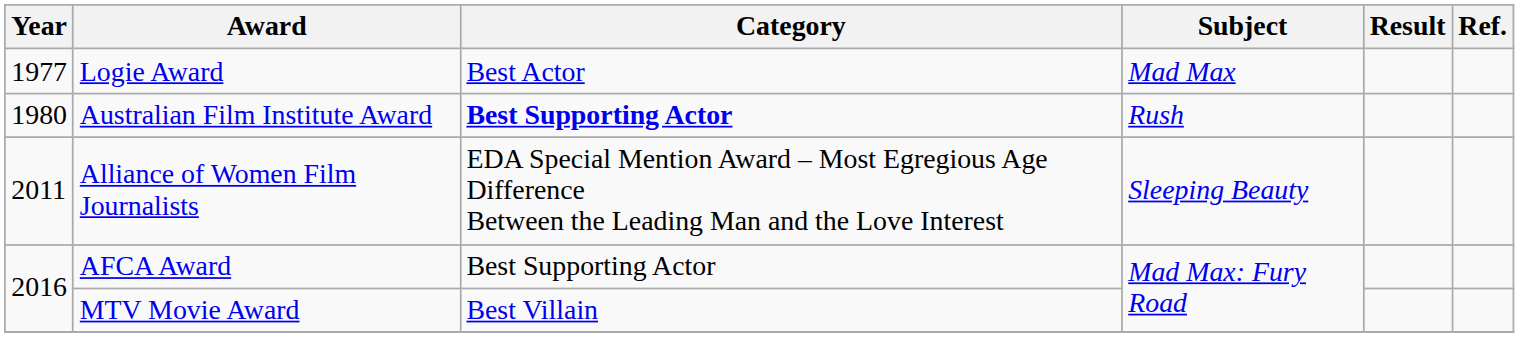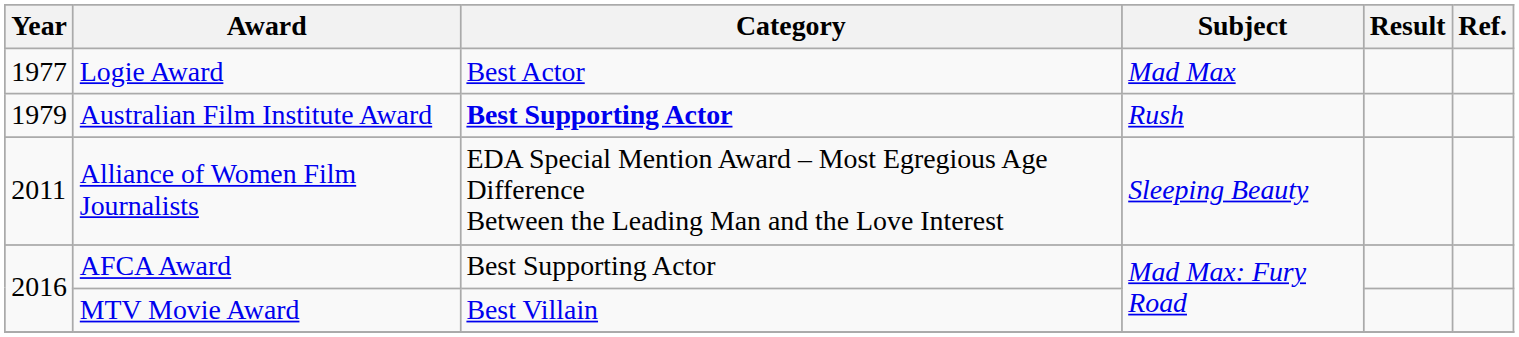 <table class="wikitable">
 <tr>
 <th>Year</th>
 <th>Award</th>
 <th>Category</th>
 <th>Subject</th>
 <th>Result</th>
 <th>Ref.</th>
 </tr>
 <tr>
 <td>1977</td>
 <td><a href='#'>Logie Award</a></td>
 <td><a href='#'>Best Actor</a></td>
 <td><em><a href='#'>Mad Max</a></em></td>
 <td></td>
 <td></td>
 </tr>
 <tr>
-<td>1980</td>
+<td>1979</td>
 <td><a href='#'>Australian Film Institute Award</a></td>
 <td><strong><a href='#'>Best Supporting Actor</a></strong></td>
 <td><em><a href='#'>Rush</a></em></td>
 <td></td>
 <td></td>
 </tr>
 <tr>
 <td>2011</td>
 <td><a href='#'>Alliance of Women Film Journalists</a></td>
 <td>EDA Special Mention Award – Most Egregious Age Difference<br>Between the Leading Man and the Love Interest</td>
 <td><em><a href='#'>Sleeping Beauty</a></em></td>
 <td></td>
 <td></td>
 </tr>
 <tr>
 <td rowspan="2">2016</td>
 <td><a href='#'>AFCA Award</a></td>
 <td>Best Supporting Actor</td>
 <td rowspan="2"><em><a href='#'>Mad Max: Fury Road</a></em></td>
 <td></td>
 <td></td>
 </tr>
 <tr>
 <td><a href='#'>MTV Movie Award</a></td>
 <td><a href='#'>Best Villain</a></td>
 <td></td>
 <td></td>
 </tr>
 <tr>
 </tr>
 </table>
